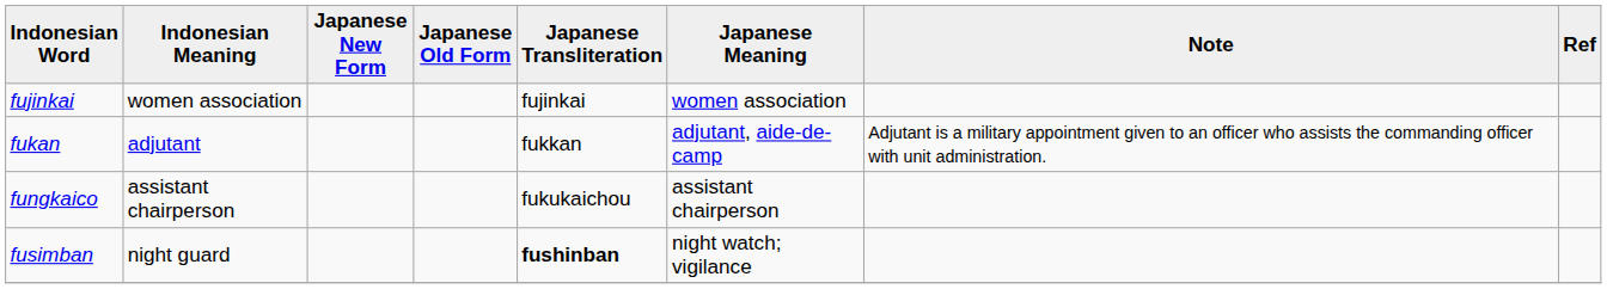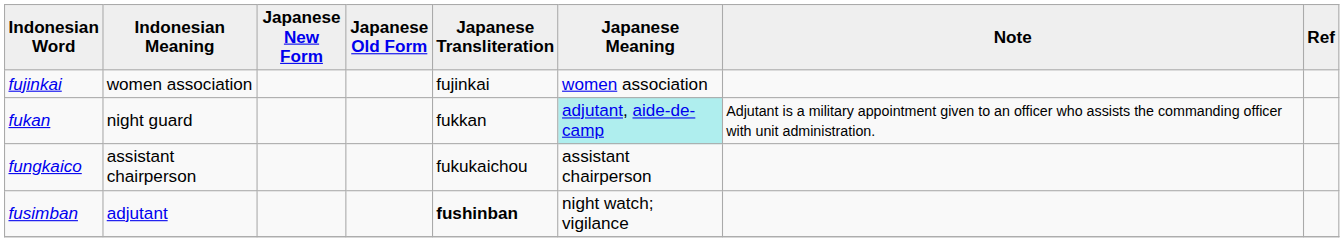 <table class="wikitable">
 <tr>
 <th style="background:#efefef;">Indonesian <br>Word</th>
 <th style="background:#efefef;">Indonesian <br>Meaning</th>
 <th style="background:#efefef;">Japanese <br><a href='#'>New Form</a></th>
 <th style="background:#efefef;">Japanese <br><a href='#'>Old Form</a></th>
 <th style="background:#efefef;">Japanese <br>Transliteration</th>
 <th style="background:#efefef;">Japanese <br>Meaning</th>
 <th style="background:#efefef;">Note</th>
 <th style="background:#efefef;">Ref</th>
 </tr>
 <tr>
 <td><em><a href='#'>fujinkai</a></em></td>
 <td>women association</td>
 <td></td>
 <td></td>
 <td>fujinkai</td>
 <td><a href='#'>women</a> association</td>
 <td><small></small></td>
 <td></td>
 </tr>
 <tr>
 <td><em><a href='#'>fukan</a></em></td>
-<td><a href='#'>adjutant</a></td>
+<td>night guard</td>
 <td></td>
 <td></td>
 <td>fukkan</td>
-<td><a href='#'>adjutant</a>, <a href='#'>aide-de-camp</a></td>
+<td style="background: paleturquoise;"><a href='#'>adjutant</a>, <a href='#'>aide-de-camp</a></td>
 <td><small>Adjutant is a military appointment given to an officer who assists the commanding officer with unit administration.</small></td>
 <td></td>
 </tr>
 <tr>
 <td><em><a href='#'>fungkaico</a></em></td>
 <td>assistant chairperson</td>
 <td></td>
 <td></td>
 <td>fukukaichou</td>
 <td>assistant chairperson</td>
 <td><small></small></td>
 <td></td>
 </tr>
 <tr>
 <td><em><a href='#'>fusimban</a></em></td>
-<td>night guard</td>
+<td><a href='#'>adjutant</a></td>
 <td></td>
 <td></td>
 <td><strong>fushinban</strong></td>
 <td>night watch;  vigilance</td>
 <td><small></small></td>
 <td></td>
 </tr>
 <tr>
 </tr>
 </table>
